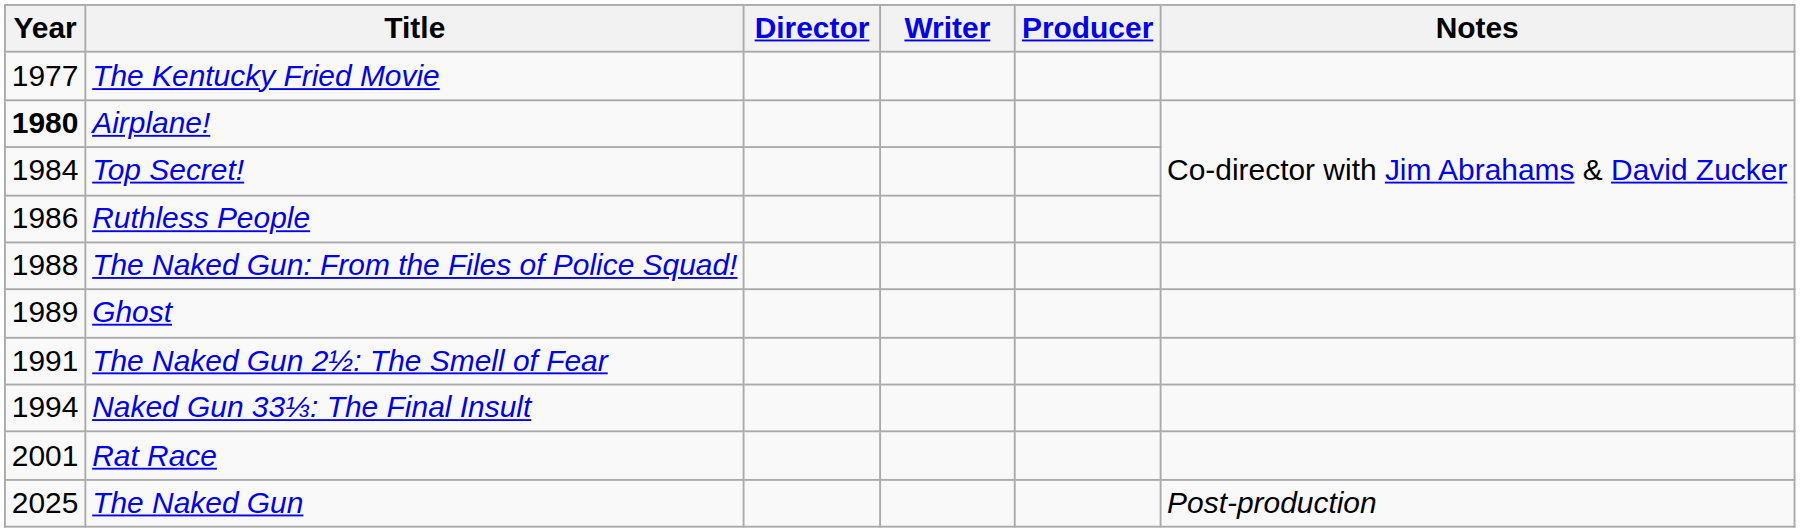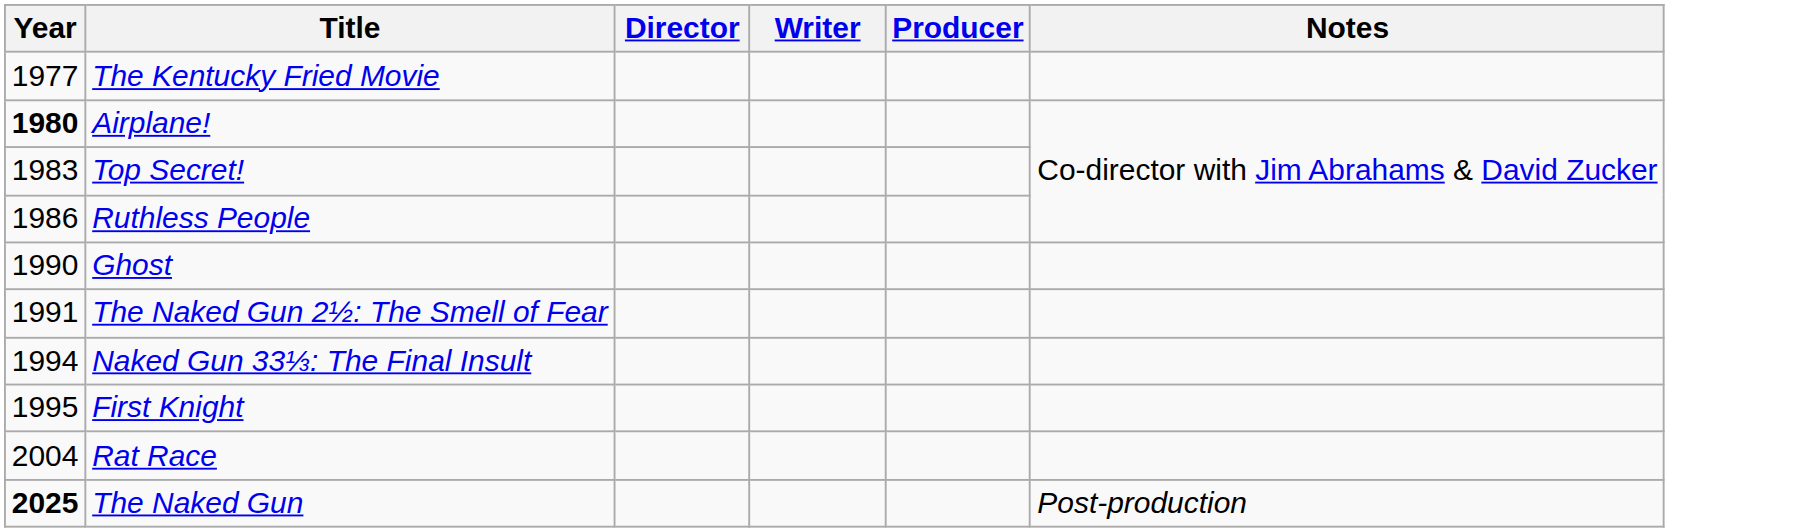 <table class="wikitable">
 <tr>
 <th>Year</th>
 <th>Title</th>
 <th width=65><a href='#'>Director</a></th>
 <th width="65"><a href='#'>Writer</a></th>
 <th width="65"><a href='#'>Producer</a></th>
 <th>Notes</th>
 </tr>
 <tr>
 <td>1977</td>
 <td><em><a href='#'>The Kentucky Fried Movie</a></em></td>
 <td></td>
 <td></td>
 <td></td>
 <td></td>
 </tr>
 <tr>
 <td><strong>1980</strong></td>
 <td><em><a href='#'>Airplane!</a></em></td>
 <td></td>
 <td></td>
 <td></td>
 <td rowspan="3">Co-director with <a href='#'>Jim Abrahams</a> & <a href='#'>David Zucker</a></td>
 </tr>
 <tr>
-<td>1984</td>
+<td>1983</td>
 <td><em><a href='#'>Top Secret!</a></em></td>
 <td></td>
 <td></td>
 <td></td>
 </tr>
 <tr>
 <td>1986</td>
 <td><em><a href='#'>Ruthless People</a></em></td>
 <td></td>
 <td></td>
 <td></td>
 </tr>
 <tr>
-<td>1988</td>
-<td><em><a href='#'>The Naked Gun: From the Files of Police Squad!</a></em></td>
-<td></td>
-<td></td>
-<td></td>
-<td></td>
-</tr>
-<tr>
-<td>1989</td>
+<td>1990</td>
 <td><em><a href='#'>Ghost</a></em></td>
 <td></td>
 <td></td>
 <td></td>
 <td></td>
 </tr>
 <tr>
 <td>1991</td>
 <td><em><a href='#'>The Naked Gun 2½: The Smell of Fear</a></em></td>
 <td></td>
 <td></td>
 <td></td>
 <td></td>
 </tr>
 <tr>
 <td>1994</td>
 <td><em><a href='#'>Naked Gun 33⅓: The Final Insult</a></em></td>
 <td></td>
 <td></td>
 <td></td>
 <td></td>
 </tr>
 <tr>
-<td>2001</td>
+<td>1995</td>
+<td><em><a href='#'>First Knight</a></em></td>
+<td></td>
+<td></td>
+<td></td>
+<td></td>
+</tr>
+<tr>
+<td>2004</td>
 <td><em><a href='#'>Rat Race</a></em></td>
 <td></td>
 <td></td>
 <td></td>
 <td></td>
 </tr>
 <tr>
-<td>2025</td>
+<td><strong>2025</strong></td>
 <td><a href='#'><em>The Naked Gun</em></a></td>
 <td></td>
 <td></td>
 <td></td>
 <td><em>Post-production</em></td>
 </tr>
 </table>
